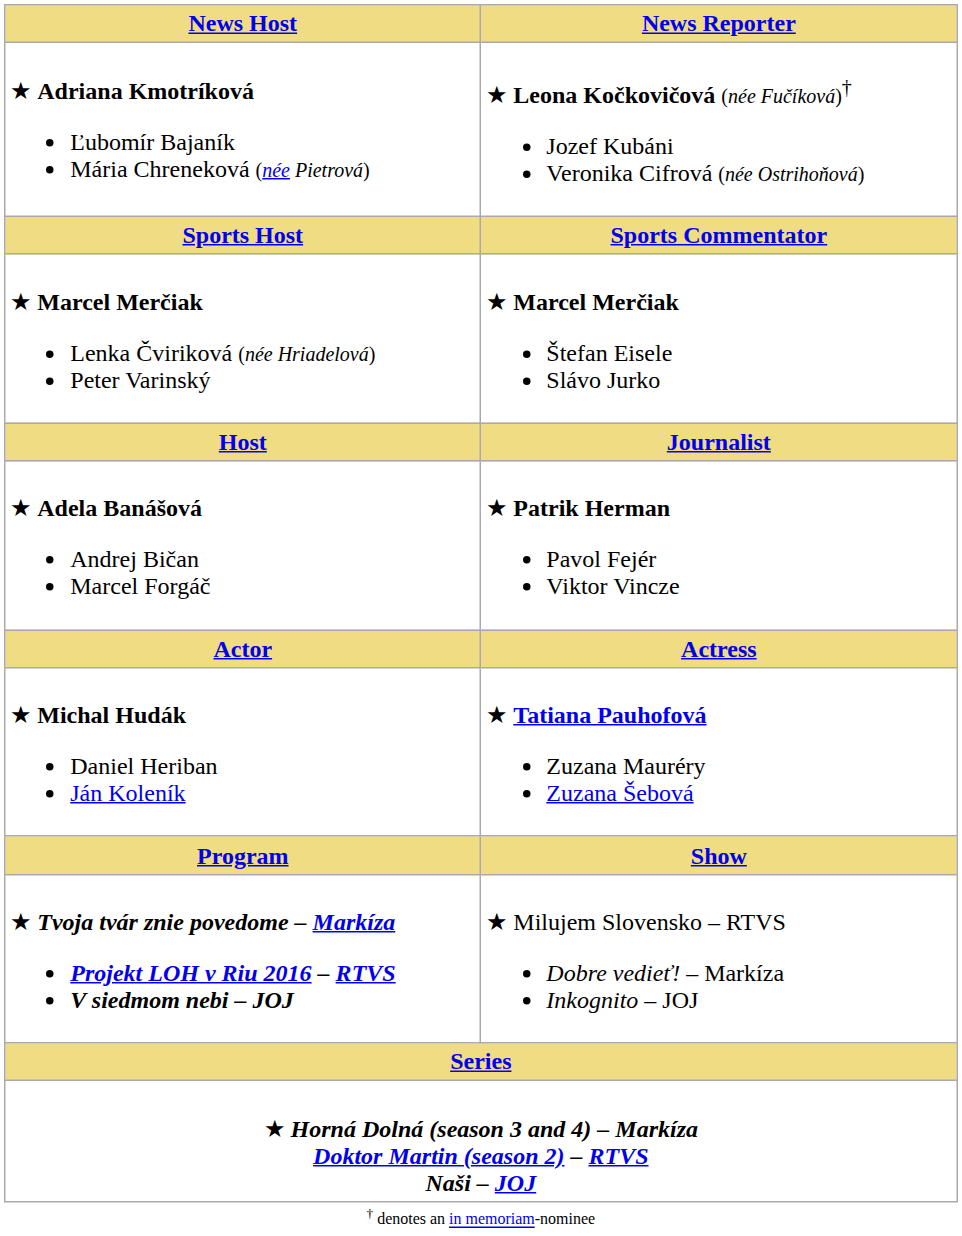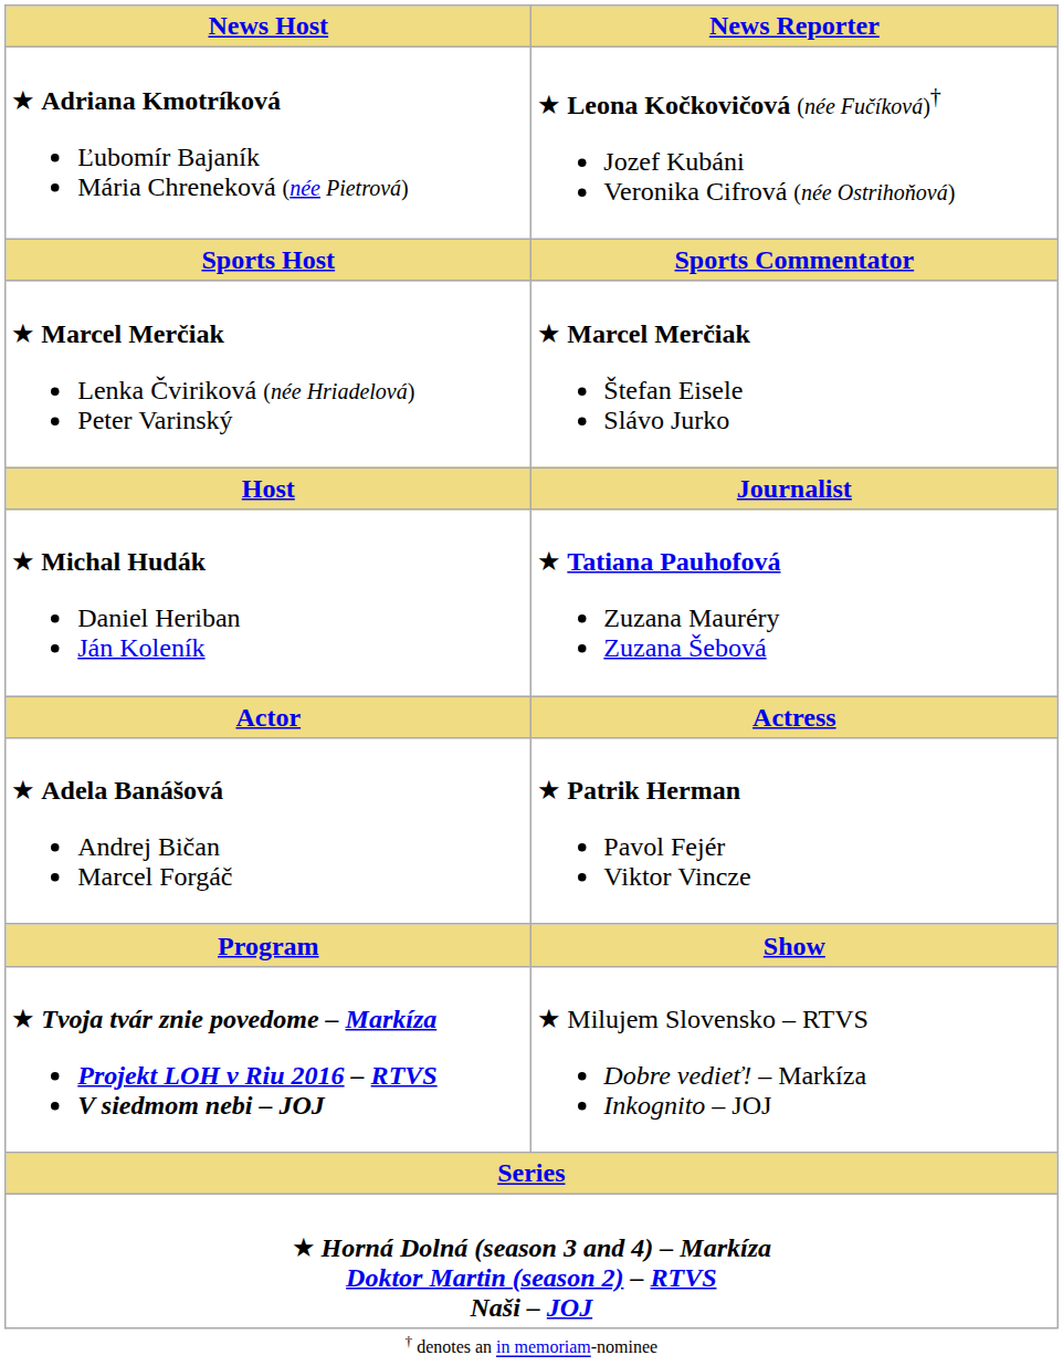 <table class=wikitable style="background:white">
 <tr>
 <th style=background:#F0DC82 width=310><a href='#'>News Host</a></th>
 <th style=background:#F0DC82 width=310><a href='#'>News Reporter</a></th>
 </tr>
 <tr>
 <td scope=row valign=top><br>★ <strong>Adriana Kmotríková</strong><ul><li>Ľubomír Bajaník</li><li>Mária Chreneková <small>(<em><a href='#'>née</a> Pietrová</em>)</small></li></ul></td>
 <td scope=row valign=top><br>★ <strong>Leona Kočkovičová</strong> <small>(<em>née Fučíková</em>)</small><sup>†</sup><ul><li>Jozef Kubáni</li><li>Veronika Cifrová <small>(<em>née Ostrihoňová</em>)</small></li></ul></td>
 </tr>
 <tr>
 <th style=background:#F0DC82 width=310><a href='#'>Sports Host</a></th>
 <th style=background:#F0DC82 width=310><a href='#'>Sports Commentator</a></th>
 </tr>
 <tr>
 <td scope=row valign=top><br>★ <strong>Marcel Merčiak</strong><ul><li>Lenka Čviriková <small>(<em>née Hriadelová</em>)</small></li><li>Peter Varinský</li></ul></td>
 <td scope=row valign=top><br>★ <strong>Marcel Merčiak</strong><ul><li>Štefan Eisele</li><li>Slávo Jurko</li></ul></td>
 </tr>
 <tr>
 <th style=background:#F0DC82 width=310><a href='#'>Host</a></th>
 <th style=background:#F0DC82 width=310><a href='#'>Journalist</a></th>
 </tr>
 <tr>
-<td scope=row valign=top><br>★ <strong>Adela Banášová</strong><ul><li>Andrej Bičan</li><li>Marcel Forgáč</li></ul></td>
-<td scope=row valign=top><br>★ <strong>Patrik Herman</strong><ul><li>Pavol Fejér</li><li>Viktor Vincze</li></ul></td>
+<td scope=row valign=top><br>★ <strong>Michal Hudák</strong><ul><li>Daniel Heriban</li><li><a href='#'>Ján Koleník</a></li></ul></td>
+<td scope=row valign=top><br>★ <strong><a href='#'>Tatiana Pauhofová</a></strong><ul><li>Zuzana Mauréry</li><li><a href='#'>Zuzana Šebová</a></li></ul></td>
 </tr>
 <tr>
 <th style=background:#F0DC82 width=310><a href='#'>Actor</a></th>
 <th style=background:#F0DC82 width=310><a href='#'>Actress</a></th>
 </tr>
 <tr>
-<td scope=row valign=top><br>★ <strong>Michal Hudák</strong><ul><li>Daniel Heriban</li><li><a href='#'>Ján Koleník</a></li></ul></td>
-<td scope=row valign=top><br>★ <strong><a href='#'>Tatiana Pauhofová</a></strong><ul><li>Zuzana Mauréry</li><li><a href='#'>Zuzana Šebová</a></li></ul></td>
+<td scope=row valign=top><br>★ <strong>Adela Banášová</strong><ul><li>Andrej Bičan</li><li>Marcel Forgáč</li></ul></td>
+<td scope=row valign=top><br>★ <strong>Patrik Herman</strong><ul><li>Pavol Fejér</li><li>Viktor Vincze</li></ul></td>
 </tr>
 <tr>
 <th style=background:#F0DC82 width=310><a href='#'>Program</a></th>
 <th style=background:#F0DC82 width=310><a href='#'>Show</a></th>
 </tr>
 <tr>
 <td scope=row valign=top><br>★ <strong><em>Tvoja tvár znie povedome<em> – <a href='#'>Markíza</a><strong><ul><li></em><a href='#'>Projekt LOH v Riu 2016</a><em> – <a href='#'>RTVS</a></li><li></em>V siedmom nebi<em> – JOJ</li></ul></td>
 <td scope=row valign=top><br>★ </em></strong>Milujem Slovensko</em> – RTVS</strong><ul><li><em>Dobre vedieť!</em> – Markíza</li><li><em>Inkognito</em> – JOJ</li></ul></td>
 </tr>
 <tr>
 <th colspan=2 style=background:#F0DC82 width=620><a href='#'>Series</a></th>
 </tr>
 <tr>
 <td colspan=2 scope=row valign=top align=center><br>★ <strong><em>Horná Dolná (season 3 and 4)<em> – Markíza<strong> <br></em><a href='#'>Doktor Martin (season 2)</a><em> – <a href='#'>RTVS</a> <br></em>Naši<em> – <a href='#'>JOJ</a></td>
 </tr>
 <tr>
 <td width=620 colspan=2 style="font-size:8pt; border-bottom:1px solid white; border-left:1px solid white; border-right:1px solid white"  align=center><sup>†</sup> denotes an <a href='#'>in memoriam</a>-nominee</td>
 </tr>
 </table>
